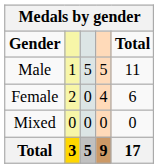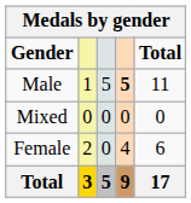 <table class="wikitable" style="font-size:85%; float:right">
 <tr style="background:#efefef;">
 <th colspan=5>Medals by gender</th>
 </tr>
 <tr align=center>
 <td><strong>Gender</strong></td>
 <td style="background:#f7f6a8;"></td>
 <td style="background:#dce5e5;"></td>
 <td style="background:#ffdab9;"></td>
 <td><strong>Total</strong></td>
 </tr>
 <tr align=center>
 <td>Male</td>
 <td style="background:#F7F6A8;">1</td>
 <td style="background:#DCE5E5;">5</td>
-<td style="background:#FFDAB9;">5</td>
+<td style="background:#FFDAB9;"><strong>5</strong></td>
 <td>11</td>
+</tr>
+<tr align=center>
+<td>Mixed</td>
+<td style="background:#F7F6A8;">0</td>
+<td style="background:#DCE5E5;">0</td>
+<td style="background:#FFDAB9;">0</td>
+<td>0</td>
 </tr>
 <tr align=center>
 <td>Female</td>
 <td style="background:#F7F6A8;">2</td>
 <td style="background:#DCE5E5;">0</td>
 <td style="background:#FFDAB9;">4</td>
 <td>6</td>
 </tr>
 <tr align=center>
-<td>Mixed</td>
-<td style="background:#F7F6A8;">0</td>
-<td style="background:#DCE5E5;">0</td>
-<td style="background:#FFDAB9;">0</td>
-<td>0</td>
-</tr>
-<tr align=center>
 <th>Total</th>
 <th style="background:gold;">3</th>
 <th style="background:silver;">5</th>
 <th style="background:#c96;">9</th>
 <th>17</th>
 </tr>
 </table>
